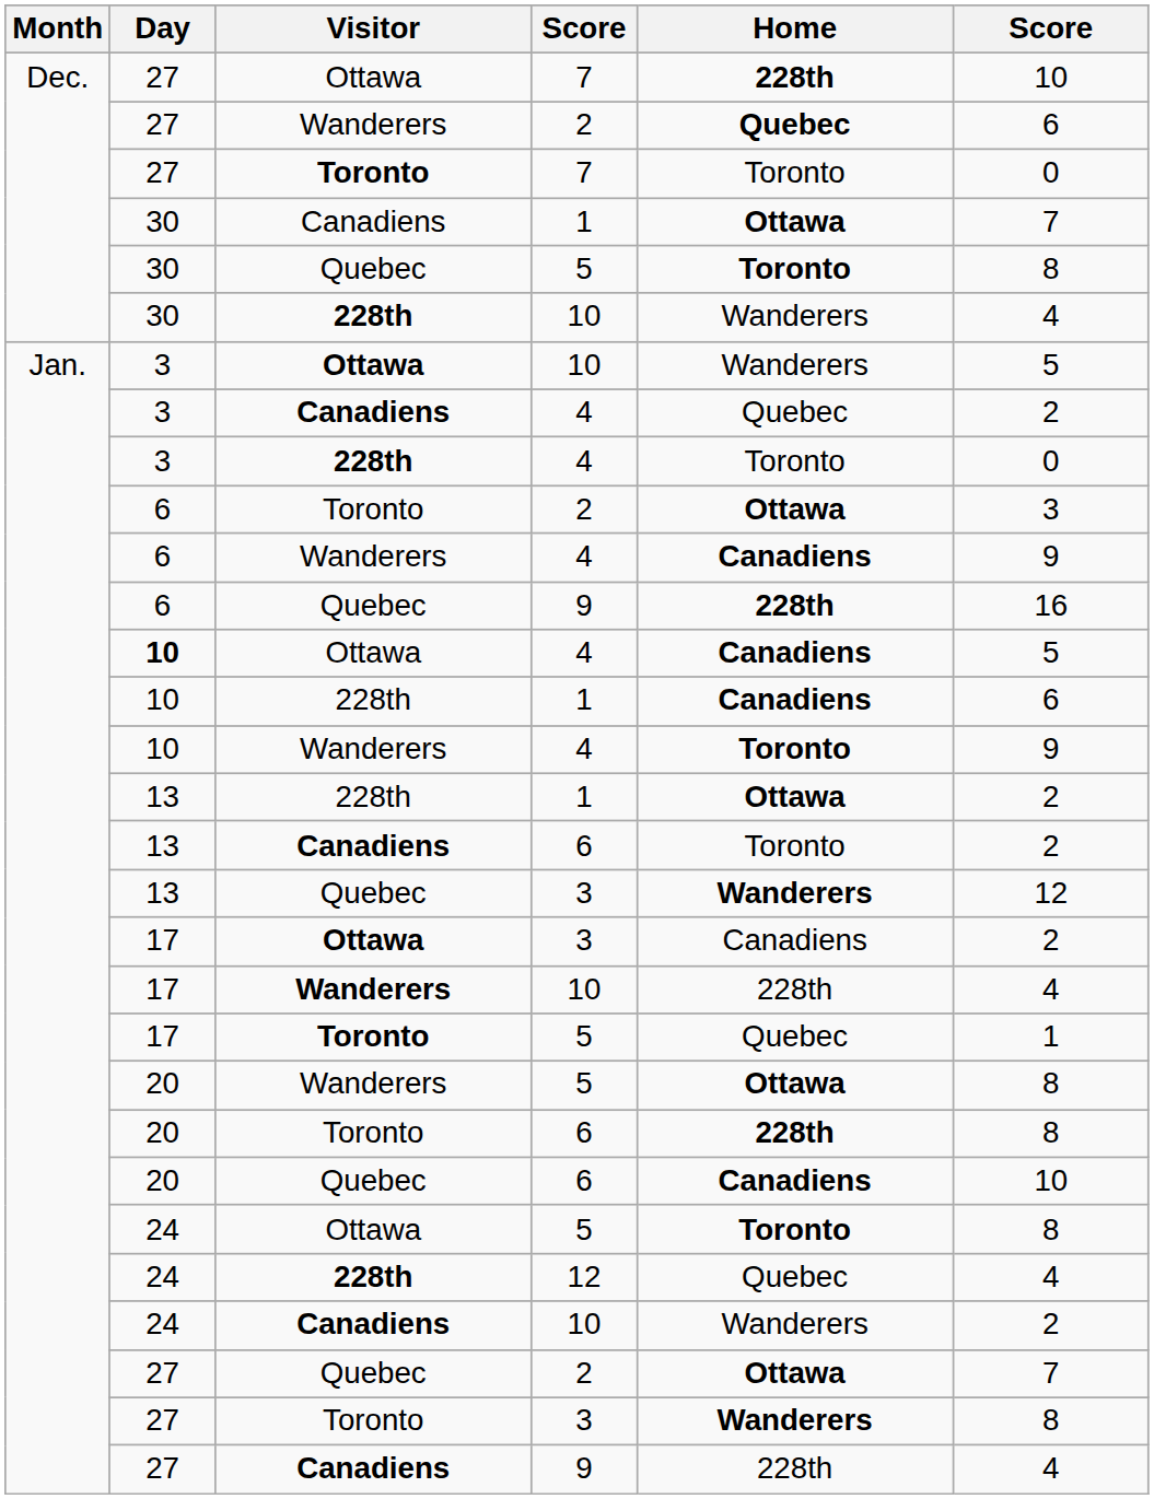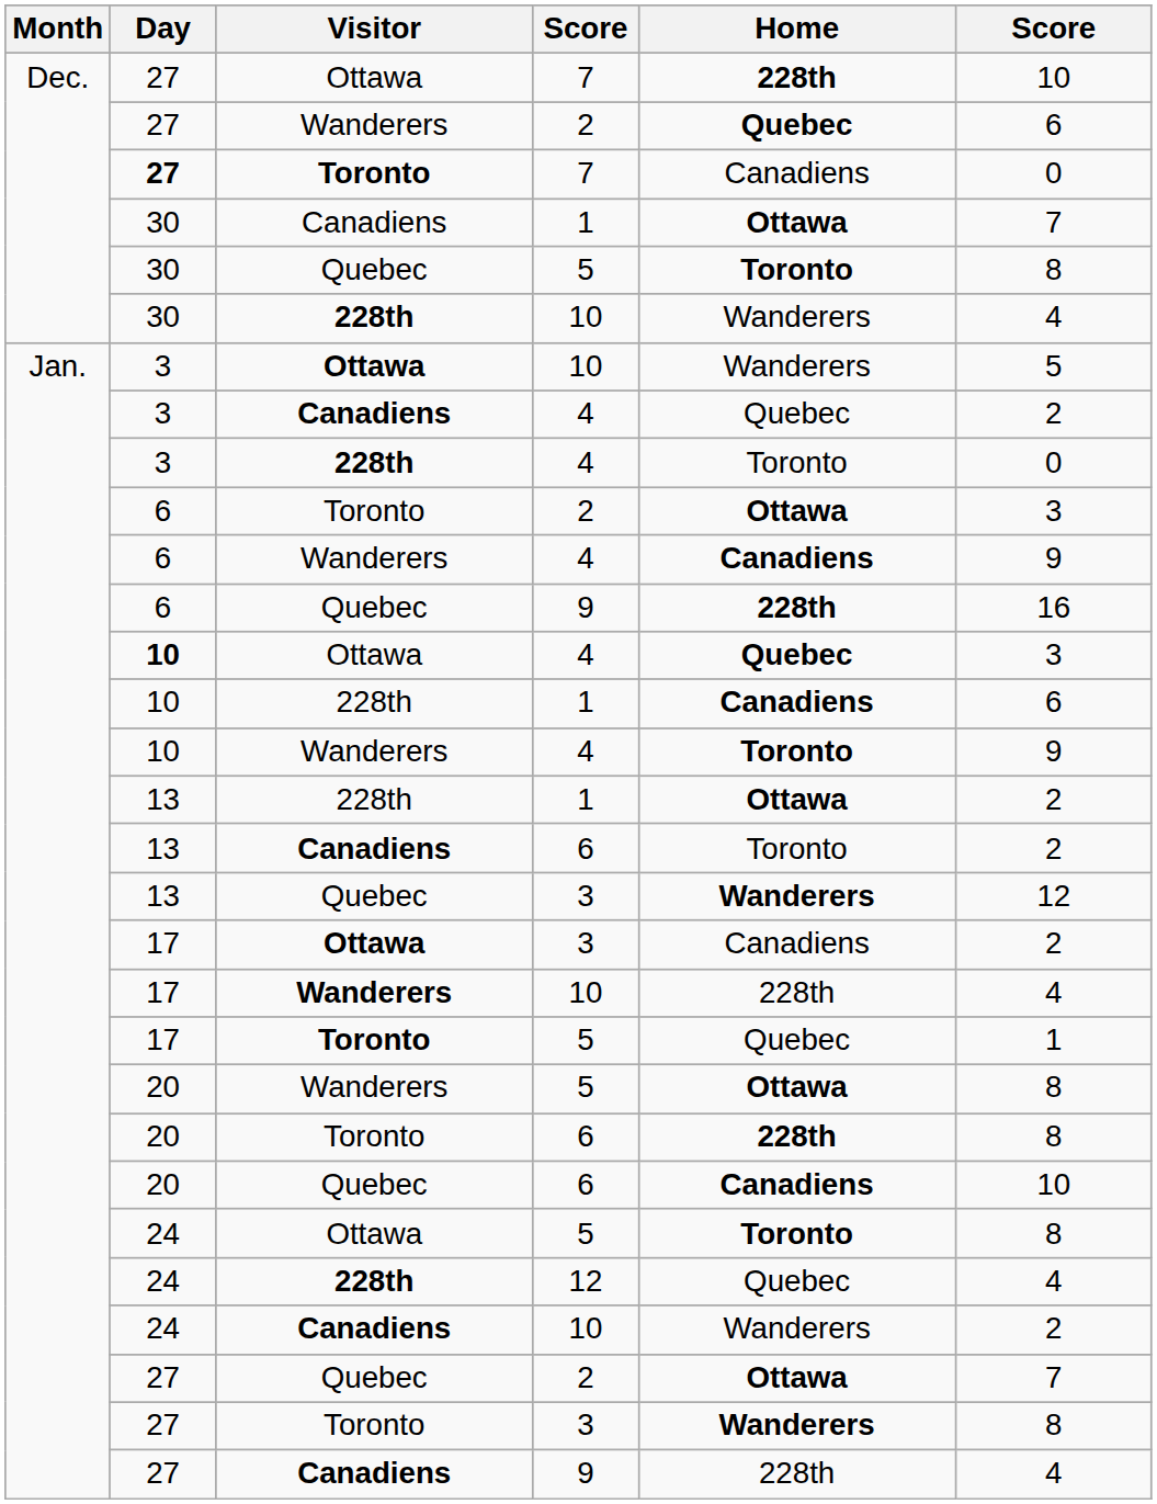 <table class="wikitable" style="text-align:center;">
 <tr>
 <th style="width:3em">Month</th>
 <th style="width:3em">Day</th>
 <th style="width:10em">Visitor</th>
 <th style="width:3em">Score</th>
 <th style="width:10em">Home</th>
 <th style="width:6em">Score</th>
 </tr>
 <tr>
 <td rowspan=6 valign=top>Dec.</td>
 <td>27</td>
 <td>Ottawa</td>
 <td>7</td>
 <td><strong>228th</strong></td>
 <td>10</td>
 </tr>
 <tr>
 <td>27</td>
 <td>Wanderers</td>
 <td>2</td>
 <td><strong>Quebec</strong></td>
 <td>6</td>
 </tr>
 <tr>
-<td>27</td>
+<td><strong>27</strong></td>
 <td><strong>Toronto</strong></td>
 <td>7</td>
-<td>Toronto</td>
+<td>Canadiens</td>
 <td>0</td>
 </tr>
 <tr>
 <td>30</td>
 <td>Canadiens</td>
 <td>1</td>
 <td><strong>Ottawa</strong></td>
 <td>7</td>
 </tr>
 <tr>
 <td>30</td>
 <td>Quebec</td>
 <td>5</td>
 <td><strong>Toronto</strong></td>
 <td>8</td>
 </tr>
 <tr>
 <td>30</td>
 <td><strong>228th</strong></td>
 <td>10</td>
 <td>Wanderers</td>
 <td>4</td>
 </tr>
 <tr>
 <td rowspan=24 valign=top>Jan.</td>
 <td>3</td>
 <td><strong>Ottawa</strong></td>
 <td>10</td>
 <td>Wanderers</td>
 <td>5</td>
 </tr>
 <tr>
 <td>3</td>
 <td><strong>Canadiens</strong></td>
 <td>4</td>
 <td>Quebec</td>
 <td>2</td>
 </tr>
 <tr>
 <td>3</td>
 <td><strong>228th</strong></td>
 <td>4</td>
 <td>Toronto</td>
 <td>0</td>
 </tr>
 <tr>
 <td>6</td>
 <td>Toronto</td>
 <td>2</td>
 <td><strong>Ottawa</strong></td>
 <td>3</td>
 </tr>
 <tr>
 <td>6</td>
 <td>Wanderers</td>
 <td>4</td>
 <td><strong>Canadiens</strong></td>
 <td>9</td>
 </tr>
 <tr>
 <td>6</td>
 <td>Quebec</td>
 <td>9</td>
 <td><strong>228th</strong></td>
 <td>16</td>
 </tr>
 <tr>
 <td><strong>10</strong></td>
 <td>Ottawa</td>
 <td>4</td>
-<td><strong>Canadiens</strong></td>
-<td>5</td>
+<td><strong>Quebec</strong></td>
+<td>3</td>
 </tr>
 <tr>
 <td>10</td>
 <td>228th</td>
 <td>1</td>
 <td><strong>Canadiens</strong></td>
 <td>6</td>
 </tr>
 <tr>
 <td>10</td>
 <td>Wanderers</td>
 <td>4</td>
 <td><strong>Toronto</strong></td>
 <td>9</td>
 </tr>
 <tr>
 <td>13</td>
 <td>228th</td>
 <td>1</td>
 <td><strong>Ottawa</strong></td>
 <td>2</td>
 </tr>
 <tr>
 <td>13</td>
 <td><strong>Canadiens</strong></td>
 <td>6</td>
 <td>Toronto</td>
 <td>2</td>
 </tr>
 <tr>
 <td>13</td>
 <td>Quebec</td>
 <td>3</td>
 <td><strong>Wanderers</strong></td>
 <td>12</td>
 </tr>
 <tr>
 <td>17</td>
 <td><strong>Ottawa</strong></td>
 <td>3</td>
 <td>Canadiens</td>
 <td>2</td>
 </tr>
 <tr>
 <td>17</td>
 <td><strong>Wanderers</strong></td>
 <td>10</td>
 <td>228th</td>
 <td>4</td>
 </tr>
 <tr>
 <td>17</td>
 <td><strong>Toronto</strong></td>
 <td>5</td>
 <td>Quebec</td>
 <td>1</td>
 </tr>
 <tr>
 <td>20</td>
 <td>Wanderers</td>
 <td>5</td>
 <td><strong>Ottawa</strong></td>
 <td>8</td>
 </tr>
 <tr>
 <td>20</td>
 <td>Toronto</td>
 <td>6</td>
 <td><strong>228th</strong></td>
 <td>8</td>
 </tr>
 <tr>
 <td>20</td>
 <td>Quebec</td>
 <td>6</td>
 <td><strong>Canadiens</strong></td>
 <td>10</td>
 </tr>
 <tr>
 <td>24</td>
 <td>Ottawa</td>
 <td>5</td>
 <td><strong>Toronto</strong></td>
 <td>8</td>
 </tr>
 <tr>
 <td>24</td>
 <td><strong>228th</strong></td>
 <td>12</td>
 <td>Quebec</td>
 <td>4</td>
 </tr>
 <tr>
 <td>24</td>
 <td><strong>Canadiens</strong></td>
 <td>10</td>
 <td>Wanderers</td>
 <td>2</td>
 </tr>
 <tr>
 <td>27</td>
 <td>Quebec</td>
 <td>2</td>
 <td><strong>Ottawa</strong></td>
 <td>7</td>
 </tr>
 <tr>
 <td>27</td>
 <td>Toronto</td>
 <td>3</td>
 <td><strong>Wanderers</strong></td>
 <td>8</td>
 </tr>
 <tr>
 <td>27</td>
 <td><strong>Canadiens</strong></td>
 <td>9</td>
 <td>228th</td>
 <td>4</td>
 </tr>
 </table>
